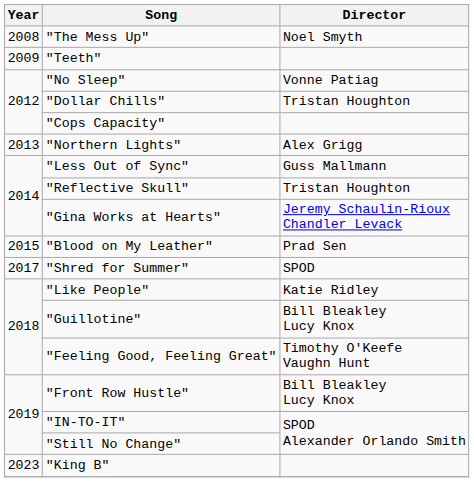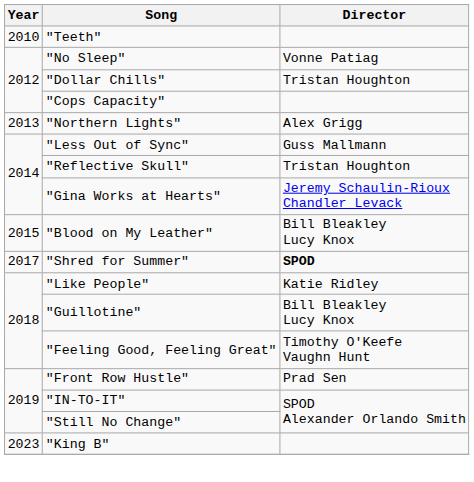 <table class="wikitable">
 <tr>
 <th>Year</th>
 <th>Song</th>
 <th>Director</th>
 </tr>
 <tr>
-<td>2008</td>
-<td>"The Mess Up"</td>
-<td>Noel Smyth</td>
-</tr>
-<tr>
-<td>2009</td>
+<td>2010</td>
 <td>"Teeth" </td>
 <td></td>
 </tr>
 <tr>
 <td rowspan="3">2012</td>
 <td>"No Sleep"</td>
 <td>Vonne Patiag</td>
 </tr>
 <tr>
 <td>"Dollar Chills"</td>
 <td>Tristan Houghton</td>
 </tr>
 <tr>
 <td>"Cops Capacity"</td>
 <td></td>
 </tr>
 <tr>
 <td>2013</td>
 <td>"Northern Lights"</td>
 <td>Alex Grigg</td>
 </tr>
 <tr>
 <td rowspan="3">2014</td>
 <td>"Less Out of Sync"</td>
 <td>Guss Mallmann</td>
 </tr>
 <tr>
 <td>"Reflective Skull"</td>
 <td>Tristan Houghton</td>
 </tr>
 <tr>
 <td>"Gina Works at Hearts"</td>
 <td><a href='#'>Jeremy Schaulin-Rioux</a><br><a href='#'>Chandler Levack</a></td>
 </tr>
 <tr>
 <td>2015</td>
 <td>"Blood on My Leather"</td>
-<td>Prad Sen</td>
+<td>Bill Bleakley<br>Lucy Knox</td>
 </tr>
 <tr>
 <td>2017</td>
 <td>"Shred for Summer"</td>
-<td>SPOD</td>
+<td><strong>SPOD</strong></td>
 </tr>
 <tr>
 <td rowspan="3">2018</td>
 <td>"Like People"</td>
 <td>Katie Ridley</td>
 </tr>
 <tr>
 <td>"Guillotine"</td>
 <td>Bill Bleakley<br>Lucy Knox</td>
 </tr>
 <tr>
 <td>"Feeling Good, Feeling Great"</td>
 <td>Timothy O'Keefe<br>Vaughn Hunt</td>
 </tr>
 <tr>
 <td rowspan="3">2019</td>
 <td>"Front Row Hustle"</td>
-<td>Bill Bleakley<br>Lucy Knox</td>
+<td>Prad Sen</td>
 </tr>
 <tr>
 <td>"IN-TO-IT"</td>
 <td rowspan="2">SPOD<br>Alexander Orlando Smith</td>
 </tr>
 <tr>
 <td>"Still No Change"</td>
 </tr>
 <tr>
 <td rowspan="1">2023</td>
 <td>"King B"</td>
 <td></td>
 </tr>
 <tr>
 </tr>
 </table>
